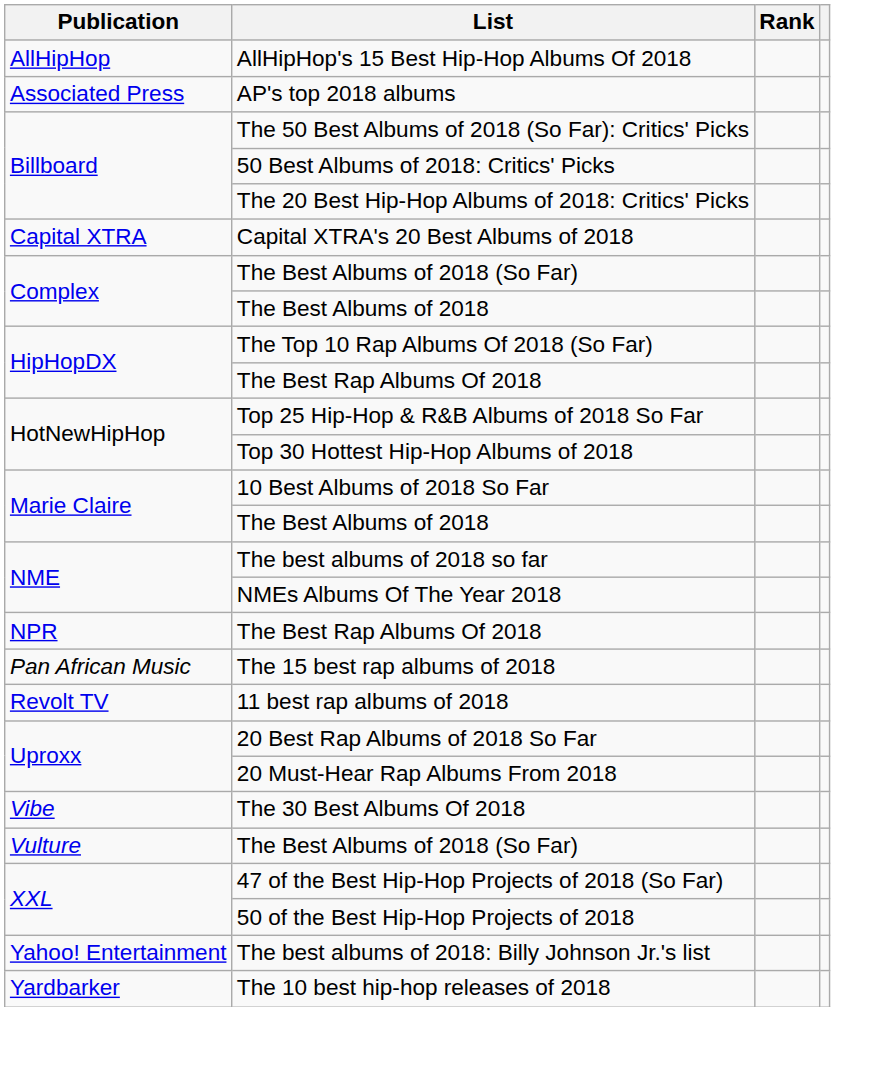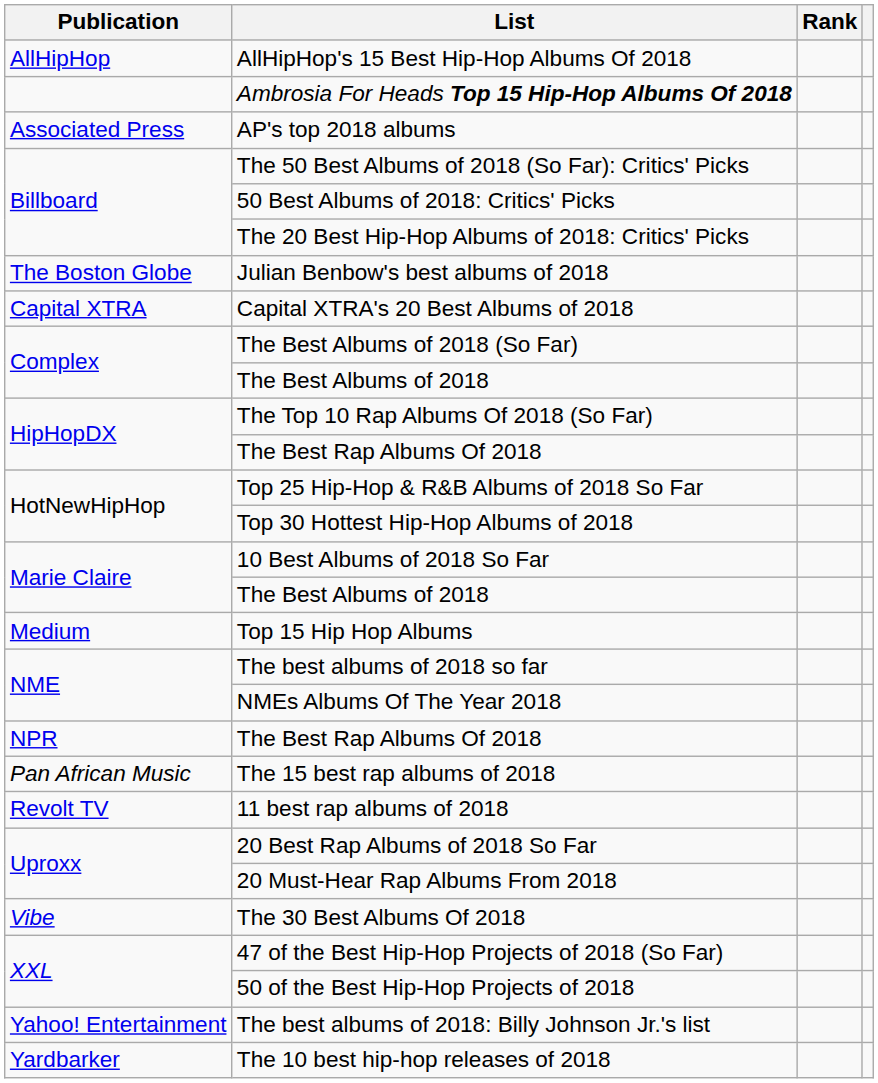 <table class="sortable wikitable">
 <tr>
 <th>Publication</th>
 <th>List</th>
 <th>Rank</th>
 <th class="unsortable"></th>
 </tr>
 <tr>
 <td><a href='#'>AllHipHop</a></td>
 <td>AllHipHop's 15 Best Hip-Hop Albums Of 2018</td>
+<td></td>
+<td></td>
+</tr>
+<tr>
+<td><em></em></td>
+<td><em>Ambrosia For Heads<strong> Top 15 Hip-Hop Albums Of 2018</td>
 <td></td>
 <td></td>
 </tr>
 <tr>
 <td><a href='#'>Associated Press</a></td>
 <td>AP's top 2018 albums</td>
 <td></td>
 <td></td>
 </tr>
 <tr>
 <td rowspan="3"></em><a href='#'>Billboard</a><em></td>
 <td>The 50 Best Albums of 2018 (So Far): Critics' Picks</td>
 <td></td>
 <td></td>
 </tr>
 <tr>
 <td>50 Best Albums of 2018: Critics' Picks</td>
 <td></td>
 <td></td>
 </tr>
 <tr>
 <td>The 20 Best Hip-Hop Albums of 2018: Critics' Picks</td>
+<td></td>
+<td></td>
+</tr>
+<tr>
+<td></em><a href='#'>The Boston Globe</a><em></td>
+<td>Julian Benbow's best albums of 2018</td>
 <td></td>
 <td></td>
 </tr>
 <tr>
 <td><a href='#'>Capital XTRA</a></td>
 <td>Capital XTRA's 20 Best Albums of 2018</td>
 <td></td>
 <td></td>
 </tr>
 <tr>
 <td rowspan="2"></em><a href='#'>Complex</a><em></td>
 <td>The Best Albums of 2018 (So Far)</td>
 <td></td>
 <td></td>
 </tr>
 <tr>
 <td>The Best Albums of 2018</td>
 <td></td>
 <td></td>
 </tr>
 <tr>
 <td rowspan="2"></em><a href='#'>HipHopDX</a><em></td>
 <td>The Top 10 Rap Albums Of 2018 (So Far)</td>
 <td></td>
 <td></td>
 </tr>
 <tr>
 <td>The Best Rap Albums Of 2018</td>
 <td></td>
 <td></td>
 </tr>
 <tr>
 <td rowspan="2"></em>HotNewHipHop<em></td>
 <td>Top 25 Hip-Hop & R&B Albums of 2018 So Far</td>
 <td></td>
 <td></td>
 </tr>
 <tr>
 <td>Top 30 Hottest Hip-Hop Albums of 2018</td>
 <td></td>
 <td></td>
 </tr>
 <tr>
 <td rowspan="2"></em><a href='#'>Marie Claire</a><em></td>
 <td>10 Best Albums of 2018 So Far</td>
 <td></td>
 <td></td>
 </tr>
 <tr>
 <td>The Best Albums of 2018</td>
 <td></td>
 <td></td>
 </tr>
 <tr>
+<td><a href='#'>Medium</a></td>
+<td>Top 15 Hip Hop Albums</td>
+<td></td>
+<td></td>
+</tr>
+<tr>
 <td rowspan="2"></em><a href='#'>NME</a><em></td>
 <td>The best albums of 2018 so far</td>
 <td></td>
 <td></td>
 </tr>
 <tr>
 <td></em>NME</strong>s Albums Of The Year 2018</td>
 <td></td>
 <td></td>
 </tr>
 <tr>
 <td><a href='#'>NPR</a></td>
 <td>The Best Rap Albums Of 2018</td>
 <td></td>
 <td></td>
 </tr>
 <tr>
 <td><em>Pan African Music</em></td>
 <td>The 15 best rap albums of 2018</td>
 <td></td>
 <td></td>
 </tr>
 <tr>
 <td><a href='#'>Revolt TV</a></td>
 <td>11 best rap albums of 2018</td>
 <td></td>
 <td></td>
 </tr>
 <tr>
 <td rowspan="2"><a href='#'>Uproxx</a></td>
 <td>20 Best Rap Albums of 2018 So Far</td>
 <td></td>
 <td></td>
 </tr>
 <tr>
 <td>20 Must-Hear Rap Albums From 2018</td>
 <td></td>
 <td></td>
 </tr>
 <tr>
 <td><em><a href='#'>Vibe</a></em></td>
 <td>The 30 Best Albums Of 2018</td>
 <td></td>
 <td></td>
 </tr>
 <tr>
-<td><em><a href='#'>Vulture</a></em></td>
-<td>The Best Albums of 2018 (So Far)</td>
-<td></td>
-<td></td>
-</tr>
-<tr>
 <td rowspan="2"><em><a href='#'>XXL</a></em></td>
 <td>47 of the Best Hip-Hop Projects of 2018 (So Far)</td>
 <td></td>
 <td></td>
 </tr>
 <tr>
 <td>50 of the Best Hip-Hop Projects of 2018</td>
 <td></td>
 <td></td>
 </tr>
 <tr>
 <td><a href='#'>Yahoo! Entertainment</a></td>
 <td>The best albums of 2018: Billy Johnson Jr.'s list</td>
 <td></td>
 <td></td>
 </tr>
 <tr>
 <td><a href='#'>Yardbarker</a></td>
 <td>The 10 best hip-hop releases of 2018</td>
 <td></td>
 <td></td>
 </tr>
 </table>
